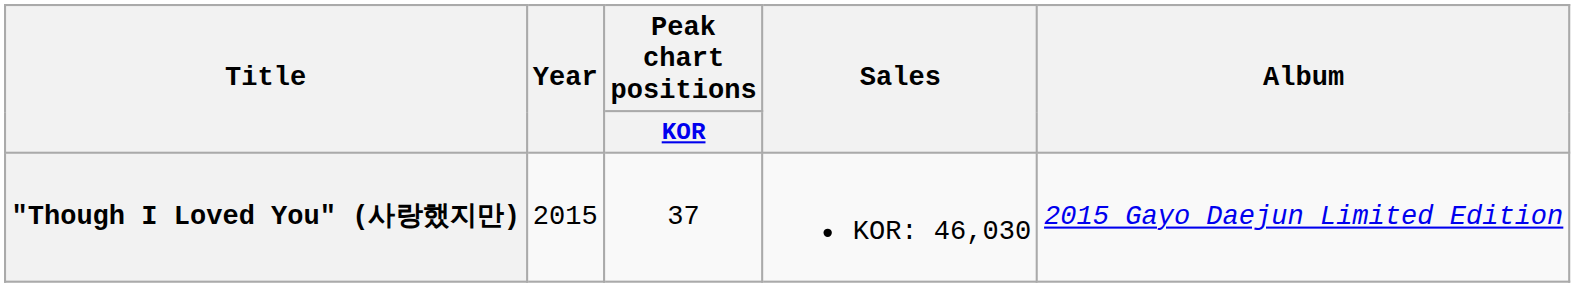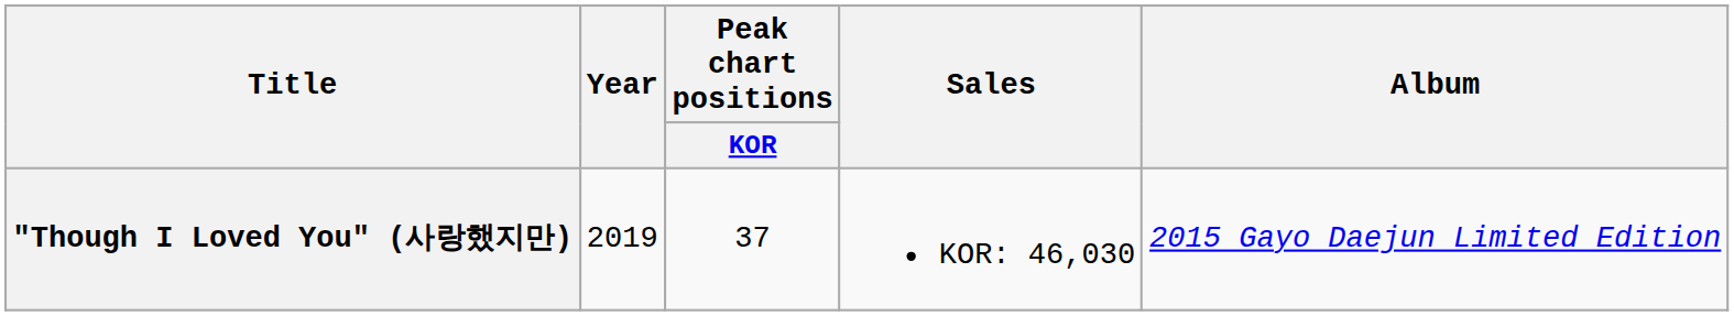 <table class="wikitable plainrowheaders" style="text-align:center">
 <tr>
 <th scope="col" rowspan="2">Title</th>
 <th scope="col" rowspan="2">Year</th>
 <th scope="col" colspan="1">Peak chart positions</th>
 <th scope="col" rowspan="2">Sales</th>
 <th scope="col" rowspan="2">Album</th>
 </tr>
 <tr>
 <th scope="col" style="width:3.5em;font-size:90%"><a href='#'>KOR</a><br></th>
 </tr>
 <tr>
 <th scope="row">"Though I Loved You" (사랑했지만)</th>
-<td>2015</td>
+<td>2019</td>
 <td>37</td>
 <td><br><ul><li>KOR: 46,030</li></ul></td>
 <td><em><a href='#'>2015 Gayo Daejun Limited Edition</a></em></td>
 </tr>
 </table>
